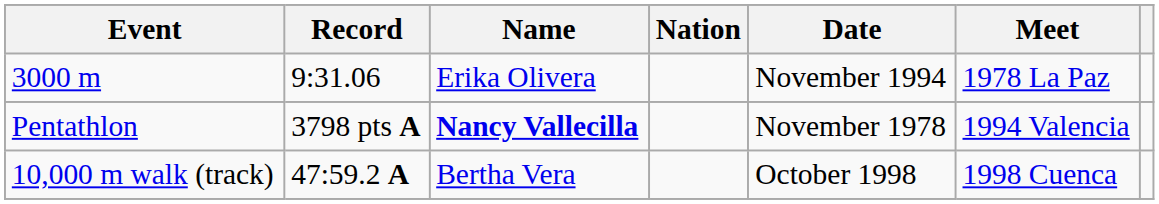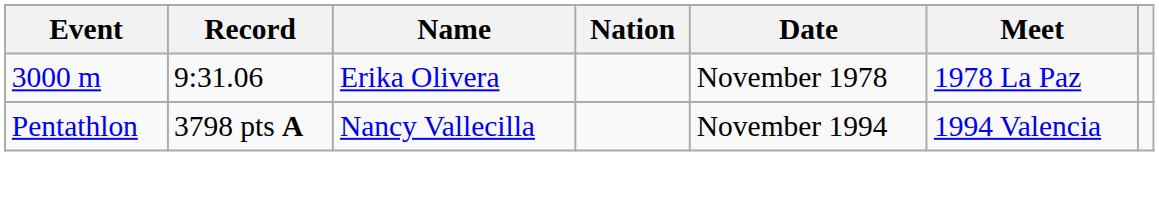 <table class="wikitable" style="font-size:95%; width: 95%;">
 <tr>
 <th>Event</th>
 <th>Record</th>
 <th>Name</th>
 <th>Nation</th>
 <th>Date</th>
 <th>Meet</th>
 <th></th>
 </tr>
 <tr>
 <td><a href='#'>3000 m</a></td>
 <td>9:31.06</td>
 <td><a href='#'>Erika Olivera</a></td>
 <td></td>
-<td>November 1994</td>
+<td>November 1978</td>
 <td><a href='#'>1978 La Paz</a></td>
 <td></td>
 </tr>
 <tr>
 <td><a href='#'>Pentathlon</a></td>
 <td>3798 pts <strong>A</strong></td>
-<td><strong><a href='#'>Nancy Vallecilla</a></strong></td>
+<td><a href='#'>Nancy Vallecilla</a></td>
 <td></td>
-<td>November 1978</td>
+<td>November 1994</td>
 <td><a href='#'>1994 Valencia</a></td>
 <td></td>
 </tr>
-<tr>
-<td><a href='#'>10,000 m walk</a> (track)</td>
-<td>47:59.2 <strong>A</strong></td>
-<td><a href='#'>Bertha Vera</a></td>
-<td></td>
-<td>October 1998</td>
-<td><a href='#'>1998 Cuenca</a></td>
-<td></td>
-</tr>
 </table>
